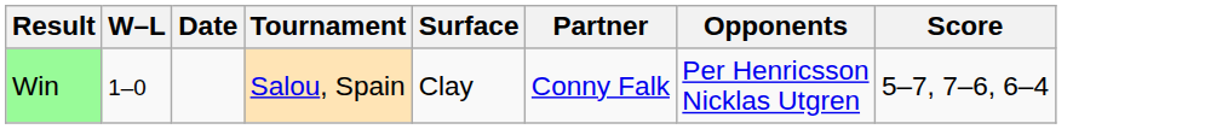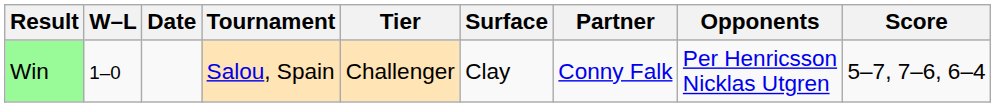 <table class="sortable wikitable">
 <tr>
 <th>Result</th>
 <th class="unsortable">W–L</th>
 <th>Date</th>
 <th>Tournament</th>
+<th>Tier</th>
 <th>Surface</th>
 <th>Partner</th>
 <th>Opponents</th>
 <th class="unsortable">Score</th>
 </tr>
 <tr>
 <td style="background:#98fb98;">Win</td>
 <td><small>1–0</small></td>
 <td></td>
 <td style="background:moccasin;"><a href='#'>Salou</a>, Spain</td>
+<td style="background:moccasin;">Challenger</td>
 <td>Clay</td>
 <td> <a href='#'>Conny Falk</a></td>
 <td> <a href='#'>Per Henricsson</a> <br>  <a href='#'>Nicklas Utgren</a></td>
 <td>5–7, 7–6, 6–4</td>
 </tr>
 </table>
